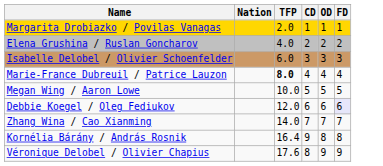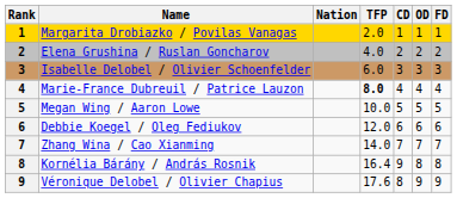 <table class="wikitable">
 <tr>
+<th>Rank</th>
 <th>Name</th>
 <th>Nation</th>
 <th>TFP</th>
 <th>CD</th>
 <th>OD</th>
 <th>FD</th>
 </tr>
 <tr bgcolor="gold">
+<td align="center"><strong>1</strong></td>
 <td><a href='#'>Margarita Drobiazko</a> / <a href='#'>Povilas Vanagas</a></td>
 <td></td>
 <td>2.0</td>
 <td>1</td>
 <td>1</td>
 <td>1</td>
 </tr>
 <tr bgcolor="silver">
+<td align="center"><strong>2</strong></td>
 <td><a href='#'>Elena Grushina</a> / <a href='#'>Ruslan Goncharov</a></td>
 <td></td>
 <td>4.0</td>
 <td>2</td>
 <td>2</td>
 <td>2</td>
 </tr>
 <tr bgcolor="cc9966">
+<td align="center"><strong>3</strong></td>
 <td><a href='#'>Isabelle Delobel</a> / <a href='#'>Olivier Schoenfelder</a></td>
 <td></td>
 <td>6.0</td>
 <td>3</td>
 <td>3</td>
 <td>3</td>
 </tr>
 <tr>
+<th>4</th>
 <td><a href='#'>Marie-France Dubreuil</a> / <a href='#'>Patrice Lauzon</a></td>
 <td></td>
 <td><strong>8.0</strong></td>
 <td>4</td>
 <td>4</td>
 <td>4</td>
 </tr>
 <tr>
+<th>5</th>
 <td><a href='#'>Megan Wing</a> / <a href='#'>Aaron Lowe</a></td>
 <td></td>
 <td>10.0</td>
 <td>5</td>
 <td>5</td>
 <td>5</td>
 </tr>
 <tr>
+<th>6</th>
 <td><a href='#'>Debbie Koegel</a> / <a href='#'>Oleg Fediukov</a></td>
 <td></td>
 <td>12.0</td>
 <td>6</td>
 <td>6</td>
-<td style="background: lavender;">6</td>
+<td>6</td>
 </tr>
 <tr>
+<th>7</th>
 <td><a href='#'>Zhang Wina</a> / <a href='#'>Cao Xianming</a></td>
 <td></td>
 <td>14.0</td>
 <td>7</td>
 <td>7</td>
 <td>7</td>
 </tr>
 <tr>
+<th>8</th>
 <td><a href='#'>Kornélia Bárány</a> / <a href='#'>András Rosnik</a></td>
 <td></td>
 <td>16.4</td>
 <td>9</td>
 <td>8</td>
 <td>8</td>
 </tr>
 <tr>
+<th>9</th>
 <td><a href='#'>Véronique Delobel</a> / <a href='#'>Olivier Chapius</a></td>
 <td></td>
 <td>17.6</td>
 <td>8</td>
 <td>9</td>
 <td>9</td>
 </tr>
 </table>
